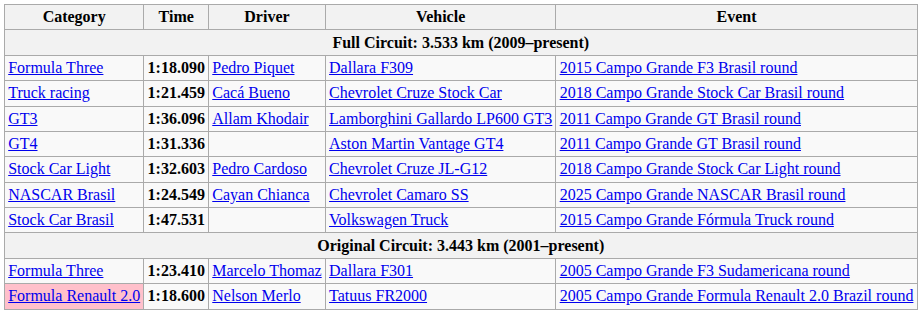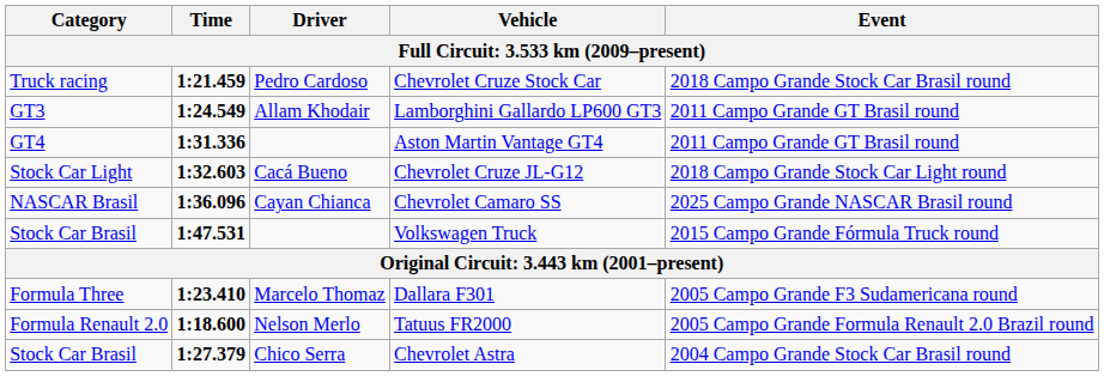 <table class="wikitable">
 <tr>
 <th>Category</th>
 <th>Time</th>
 <th>Driver</th>
 <th>Vehicle</th>
 <th>Event</th>
 </tr>
 <tr>
 <th colspan=5>Full Circuit: 3.533 km (2009–present)</th>
 </tr>
 <tr>
-<td><a href='#'>Formula Three</a></td>
-<td><strong>1:18.090</strong></td>
-<td><a href='#'>Pedro Piquet</a></td>
-<td><a href='#'>Dallara F309</a></td>
-<td><a href='#'>2015 Campo Grande F3 Brasil round</a></td>
-</tr>
-<tr>
 <td><a href='#'>Truck racing</a></td>
 <td><strong>1:21.459</strong></td>
-<td><a href='#'>Cacá Bueno</a></td>
+<td><a href='#'>Pedro Cardoso</a></td>
 <td><a href='#'>Chevrolet Cruze Stock Car</a></td>
 <td><a href='#'>2018 Campo Grande Stock Car Brasil round</a></td>
 </tr>
 <tr>
 <td><a href='#'>GT3</a></td>
-<td><strong>1:36.096</strong></td>
+<td><strong>1:24.549</strong></td>
 <td><a href='#'>Allam Khodair</a></td>
 <td><a href='#'>Lamborghini Gallardo LP600 GT3</a></td>
 <td><a href='#'>2011 Campo Grande GT Brasil round</a></td>
 </tr>
 <tr>
 <td><a href='#'>GT4</a></td>
 <td><strong>1:31.336</strong></td>
 <td></td>
 <td><a href='#'>Aston Martin Vantage GT4</a></td>
 <td><a href='#'>2011 Campo Grande GT Brasil round</a></td>
 </tr>
 <tr>
 <td><a href='#'>Stock Car Light</a></td>
 <td><strong>1:32.603</strong></td>
-<td><a href='#'>Pedro Cardoso</a></td>
+<td><a href='#'>Cacá Bueno</a></td>
 <td><a href='#'>Chevrolet Cruze JL-G12</a></td>
 <td><a href='#'>2018 Campo Grande Stock Car Light round</a></td>
 </tr>
 <tr>
 <td><a href='#'>NASCAR Brasil</a></td>
-<td><strong>1:24.549</strong></td>
+<td><strong>1:36.096</strong></td>
 <td><a href='#'>Cayan Chianca</a></td>
 <td><a href='#'>Chevrolet Camaro SS</a></td>
 <td><a href='#'>2025 Campo Grande NASCAR Brasil round</a></td>
 </tr>
 <tr>
 <td><a href='#'>Stock Car Brasil</a></td>
 <td><strong>1:47.531</strong></td>
 <td></td>
 <td><a href='#'>Volkswagen Truck</a></td>
 <td><a href='#'>2015 Campo Grande Fórmula Truck round</a></td>
 </tr>
 <tr>
 <th colspan=5>Original Circuit: 3.443 km (2001–present)</th>
 </tr>
 <tr>
 <td><a href='#'>Formula Three</a></td>
 <td><strong>1:23.410</strong></td>
 <td><a href='#'>Marcelo Thomaz</a></td>
 <td><a href='#'>Dallara F301</a></td>
 <td><a href='#'>2005 Campo Grande F3 Sudamericana round</a></td>
 </tr>
 <tr>
-<td style="background: pink;"><a href='#'>Formula Renault 2.0</a></td>
+<td><a href='#'>Formula Renault 2.0</a></td>
 <td><strong>1:18.600</strong></td>
 <td><a href='#'>Nelson Merlo</a></td>
 <td><a href='#'>Tatuus FR2000</a></td>
 <td><a href='#'>2005 Campo Grande Formula Renault 2.0 Brazil round</a></td>
 </tr>
 <tr>
+<td><a href='#'>Stock Car Brasil</a></td>
+<td><strong>1:27.379</strong></td>
+<td><a href='#'>Chico Serra</a></td>
+<td><a href='#'>Chevrolet Astra</a></td>
+<td><a href='#'>2004 Campo Grande Stock Car Brasil round</a></td>
+</tr>
+<tr>
 </tr>
 </table>
